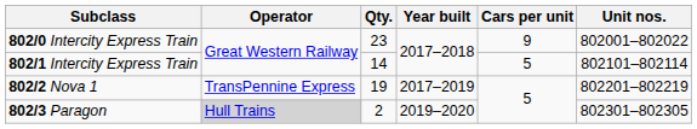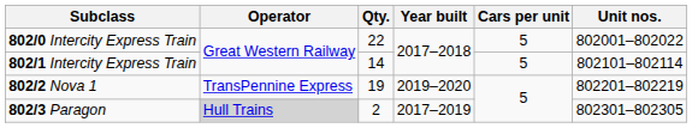 <table class="wikitable">
 <tr>
 <th>Subclass</th>
 <th>Operator</th>
 <th>Qty.</th>
 <th>Year built</th>
 <th>Cars per unit</th>
 <th>Unit nos.</th>
 </tr>
 <tr>
 <td><strong>802/0</strong> <em>Intercity Express Train</em></td>
 <td rowspan=2><a href='#'>Great Western Railway</a></td>
-<td align=center>23</td>
+<td align=center>22</td>
 <td rowspan="2" align="center">2017–2018</td>
-<td align=center>9</td>
+<td align=center>5</td>
 <td align=center>802001–802022</td>
 </tr>
 <tr>
 <td><strong>802/1</strong> <em>Intercity Express Train</em></td>
 <td align=center>14</td>
 <td align=center>5</td>
 <td align=center>802101–802114</td>
 </tr>
 <tr>
 <td><strong>802/2</strong> <em>Nova 1</em></td>
 <td><a href='#'>TransPennine Express</a></td>
 <td align=center>19</td>
-<td align="center">2017–2019</td>
+<td align="center">2019–2020</td>
 <td rowspan=2 align=center>5</td>
 <td align=center>802201–802219</td>
 </tr>
 <tr>
 <td><strong>802/3</strong> <em>Paragon</em></td>
 <td style="background: lightgrey;"><a href='#'>Hull Trains</a></td>
 <td align=center>2</td>
-<td align="center">2019–2020</td>
+<td align="center">2017–2019</td>
 <td align=center>802301–802305</td>
 </tr>
 </table>
